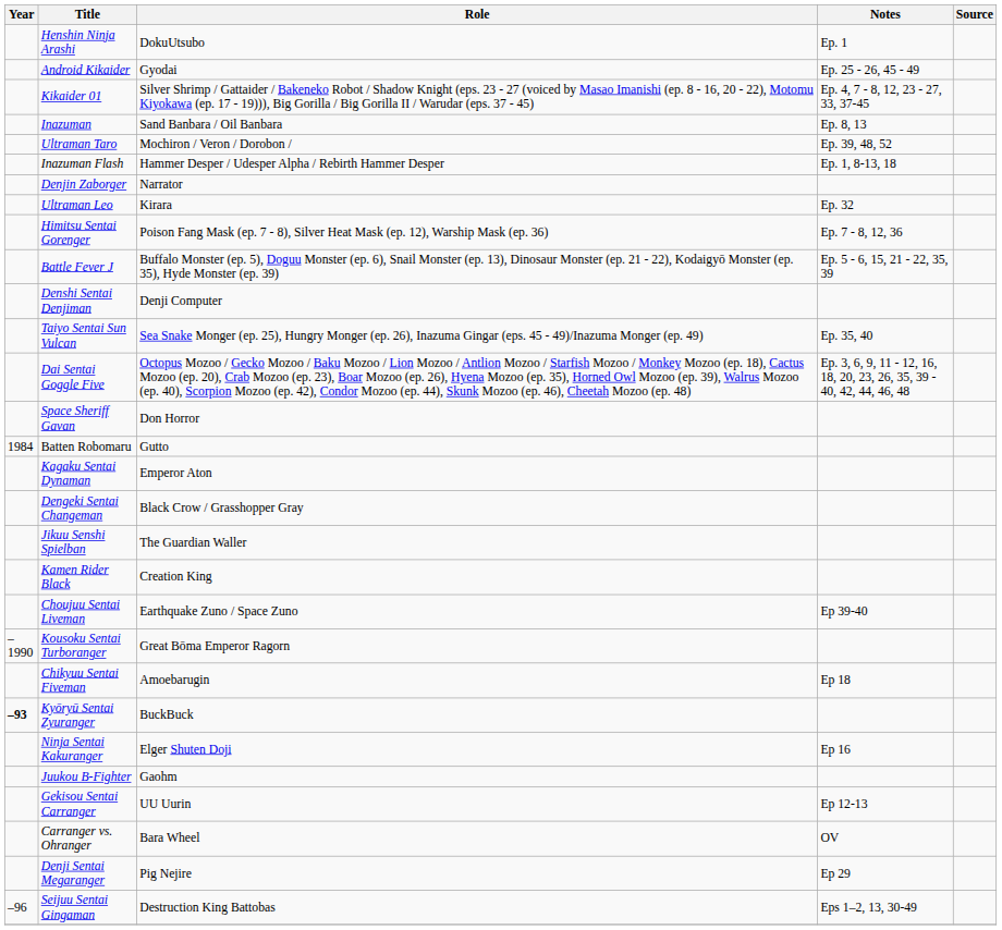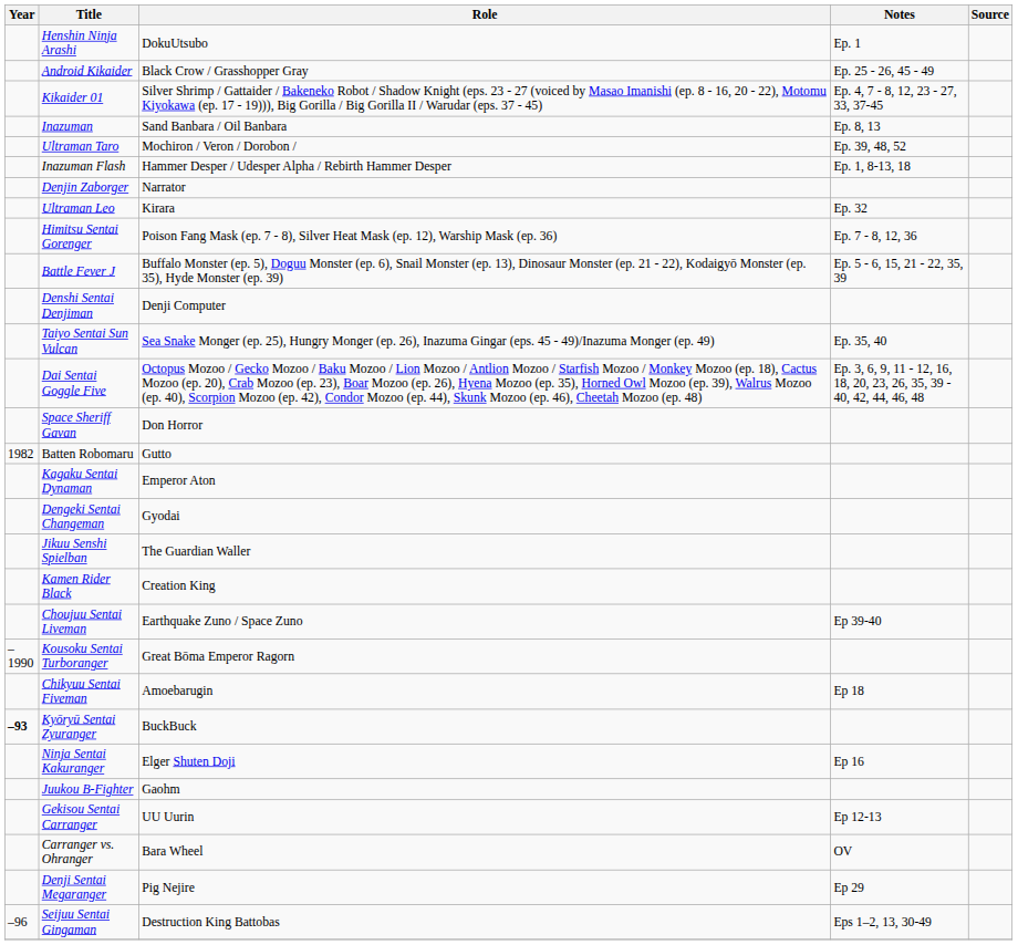 <table class="wikitable sortable plainrowheaders">
 <tr>
 <th>Year</th>
 <th>Title</th>
 <th>Role</th>
 <th class="unsortable">Notes</th>
 <th class="unsortable">Source</th>
 </tr>
 <tr>
 <td></td>
 <td><em><a href='#'>Henshin Ninja Arashi</a></em></td>
 <td>DokuUtsubo</td>
 <td>Ep. 1</td>
 <td></td>
 </tr>
 <tr>
 <td></td>
 <td><em><a href='#'>Android Kikaider</a></em></td>
-<td>Gyodai</td>
+<td>Black Crow / Grasshopper Gray</td>
 <td>Ep. 25 - 26, 45 - 49</td>
 <td></td>
 </tr>
 <tr>
 <td></td>
 <td><em><a href='#'>Kikaider 01</a></em></td>
 <td>Silver Shrimp / Gattaider / <a href='#'>Bakeneko</a> Robot / Shadow Knight (eps. 23 - 27 (voiced by <a href='#'>Masao Imanishi</a> (ep. 8 - 16, 20 - 22), <a href='#'>Motomu Kiyokawa</a> (ep. 17 - 19))), Big Gorilla / Big Gorilla II / Warudar (eps. 37 - 45)</td>
 <td>Ep. 4, 7 - 8, 12, 23 - 27, 33, 37-45</td>
 <td></td>
 </tr>
 <tr>
 <td></td>
 <td><em><a href='#'>Inazuman</a></em></td>
 <td>Sand Banbara / Oil Banbara</td>
 <td>Ep. 8, 13</td>
 <td></td>
 </tr>
 <tr>
 <td></td>
 <td><em><a href='#'>Ultraman Taro</a></em></td>
 <td>Mochiron / Veron / Dorobon /</td>
 <td>Ep. 39, 48, 52</td>
 <td></td>
 </tr>
 <tr>
 <td></td>
 <td><em>Inazuman Flash</em></td>
 <td>Hammer Desper / Udesper Alpha / Rebirth Hammer Desper</td>
 <td>Ep. 1, 8-13, 18</td>
 <td></td>
 </tr>
 <tr>
 <td></td>
 <td><em><a href='#'>Denjin Zaborger</a></em></td>
 <td>Narrator</td>
 <td></td>
 <td></td>
 </tr>
 <tr>
 <td></td>
 <td><em><a href='#'>Ultraman Leo</a></em></td>
 <td>Kirara</td>
 <td>Ep. 32</td>
 <td></td>
 </tr>
 <tr>
 <td></td>
 <td><em><a href='#'>Himitsu Sentai Gorenger</a></em></td>
 <td>Poison Fang Mask (ep. 7 - 8), Silver Heat Mask (ep. 12), Warship Mask (ep. 36)</td>
 <td>Ep. 7 - 8, 12, 36</td>
 <td></td>
 </tr>
 <tr>
 <td></td>
 <td><em><a href='#'>Battle Fever J</a></em></td>
 <td>Buffalo Monster (ep. 5), <a href='#'>Doguu</a> Monster (ep. 6), Snail Monster (ep. 13), Dinosaur Monster (ep. 21 - 22), Kodaigyō Monster (ep. 35), Hyde Monster (ep. 39)</td>
 <td>Ep. 5 - 6, 15, 21 - 22, 35, 39</td>
 <td></td>
 </tr>
 <tr>
 <td></td>
 <td><em><a href='#'>Denshi Sentai Denjiman</a></em></td>
 <td>Denji Computer</td>
 <td></td>
 <td></td>
 </tr>
 <tr>
 <td></td>
 <td><em><a href='#'>Taiyo Sentai Sun Vulcan</a></em></td>
 <td><a href='#'>Sea Snake</a> Monger (ep. 25), Hungry Monger (ep. 26), Inazuma Gingar (eps. 45 - 49)/Inazuma Monger (ep. 49)</td>
 <td>Ep. 35, 40</td>
 <td></td>
 </tr>
 <tr>
 <td></td>
 <td><em><a href='#'>Dai Sentai Goggle Five</a></em></td>
 <td><a href='#'>Octopus</a> Mozoo / <a href='#'>Gecko</a> Mozoo / <a href='#'>Baku</a> Mozoo / <a href='#'>Lion</a> Mozoo / <a href='#'>Antlion</a> Mozoo / <a href='#'>Starfish</a> Mozoo / <a href='#'>Monkey</a> Mozoo (ep. 18), <a href='#'>Cactus</a> Mozoo (ep. 20), <a href='#'>Crab</a> Mozoo (ep. 23), <a href='#'>Boar</a> Mozoo (ep. 26), <a href='#'>Hyena</a> Mozoo (ep. 35), <a href='#'>Horned Owl</a> Mozoo (ep. 39), <a href='#'>Walrus</a> Mozoo (ep. 40), <a href='#'>Scorpion</a> Mozoo (ep. 42), <a href='#'>Condor</a> Mozoo (ep. 44), <a href='#'>Skunk</a> Mozoo (ep. 46), <a href='#'>Cheetah</a> Mozoo (ep. 48)</td>
 <td>Ep. 3, 6, 9, 11 - 12, 16, 18, 20, 23, 26, 35, 39 - 40, 42, 44, 46, 48</td>
 <td></td>
 </tr>
 <tr>
 <td></td>
 <td><em><a href='#'>Space Sheriff Gavan</a></em></td>
 <td>Don Horror</td>
 <td></td>
 <td></td>
 </tr>
 <tr>
-<td>1984</td>
+<td>1982</td>
 <td>Batten Robomaru</td>
 <td>Gutto</td>
 <td></td>
 <td></td>
 </tr>
 <tr>
 <td></td>
 <td><em><a href='#'>Kagaku Sentai Dynaman</a></em></td>
 <td>Emperor Aton</td>
 <td></td>
 <td></td>
 </tr>
 <tr>
 <td></td>
 <td><em><a href='#'>Dengeki Sentai Changeman</a></em></td>
-<td>Black Crow / Grasshopper Gray</td>
+<td>Gyodai</td>
 <td></td>
 <td></td>
 </tr>
 <tr>
 <td></td>
 <td><em><a href='#'>Jikuu Senshi Spielban</a></em></td>
 <td>The Guardian Waller</td>
 <td></td>
 <td></td>
 </tr>
 <tr>
 <td></td>
 <td><em><a href='#'>Kamen Rider Black</a></em></td>
 <td>Creation King</td>
 <td></td>
 <td></td>
 </tr>
 <tr>
 <td></td>
 <td><em><a href='#'>Choujuu Sentai Liveman</a></em></td>
 <td>Earthquake Zuno / Space Zuno</td>
 <td>Ep 39-40</td>
 <td></td>
 </tr>
 <tr>
 <td>–1990</td>
 <td><em><a href='#'>Kousoku Sentai Turboranger</a></em></td>
 <td>Great Bōma Emperor Ragorn</td>
 <td></td>
 <td></td>
 </tr>
 <tr>
 <td></td>
 <td><em><a href='#'>Chikyuu Sentai Fiveman</a></em></td>
 <td>Amoebarugin</td>
 <td>Ep 18</td>
 <td></td>
 </tr>
 <tr>
 <td><strong>–93</strong></td>
 <td><em><a href='#'>Kyōryū Sentai Zyuranger</a></em></td>
 <td>BuckBuck</td>
 <td></td>
 <td></td>
 </tr>
 <tr>
 <td></td>
 <td><em><a href='#'>Ninja Sentai Kakuranger</a></em></td>
 <td>Elger <a href='#'>Shuten Doji</a></td>
 <td>Ep 16</td>
 <td></td>
 </tr>
 <tr>
 <td></td>
 <td><em><a href='#'>Juukou B-Fighter</a></em></td>
 <td>Gaohm</td>
 <td></td>
 <td></td>
 </tr>
 <tr>
 <td></td>
 <td><em><a href='#'>Gekisou Sentai Carranger</a></em></td>
 <td>UU Uurin</td>
 <td>Ep 12-13</td>
 <td></td>
 </tr>
 <tr>
 <td></td>
 <td><em>Carranger vs. Ohranger</em></td>
 <td>Bara Wheel</td>
 <td>OV</td>
 <td></td>
 </tr>
 <tr>
 <td></td>
 <td><em><a href='#'>Denji Sentai Megaranger</a></em></td>
 <td>Pig Nejire</td>
 <td>Ep 29</td>
 <td></td>
 </tr>
 <tr>
 <td>–96</td>
 <td><em><a href='#'>Seijuu Sentai Gingaman</a></em></td>
 <td>Destruction King Battobas</td>
 <td>Eps 1–2, 13, 30-49</td>
 <td></td>
 </tr>
 <tr>
 </tr>
 </table>
